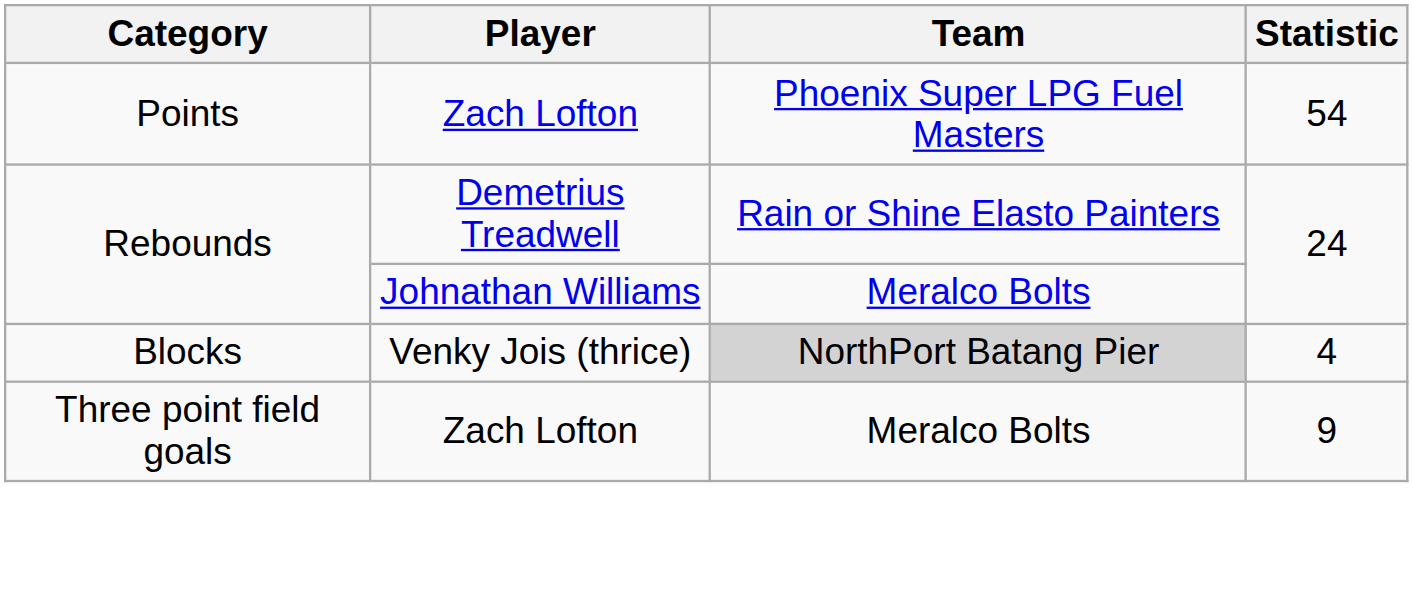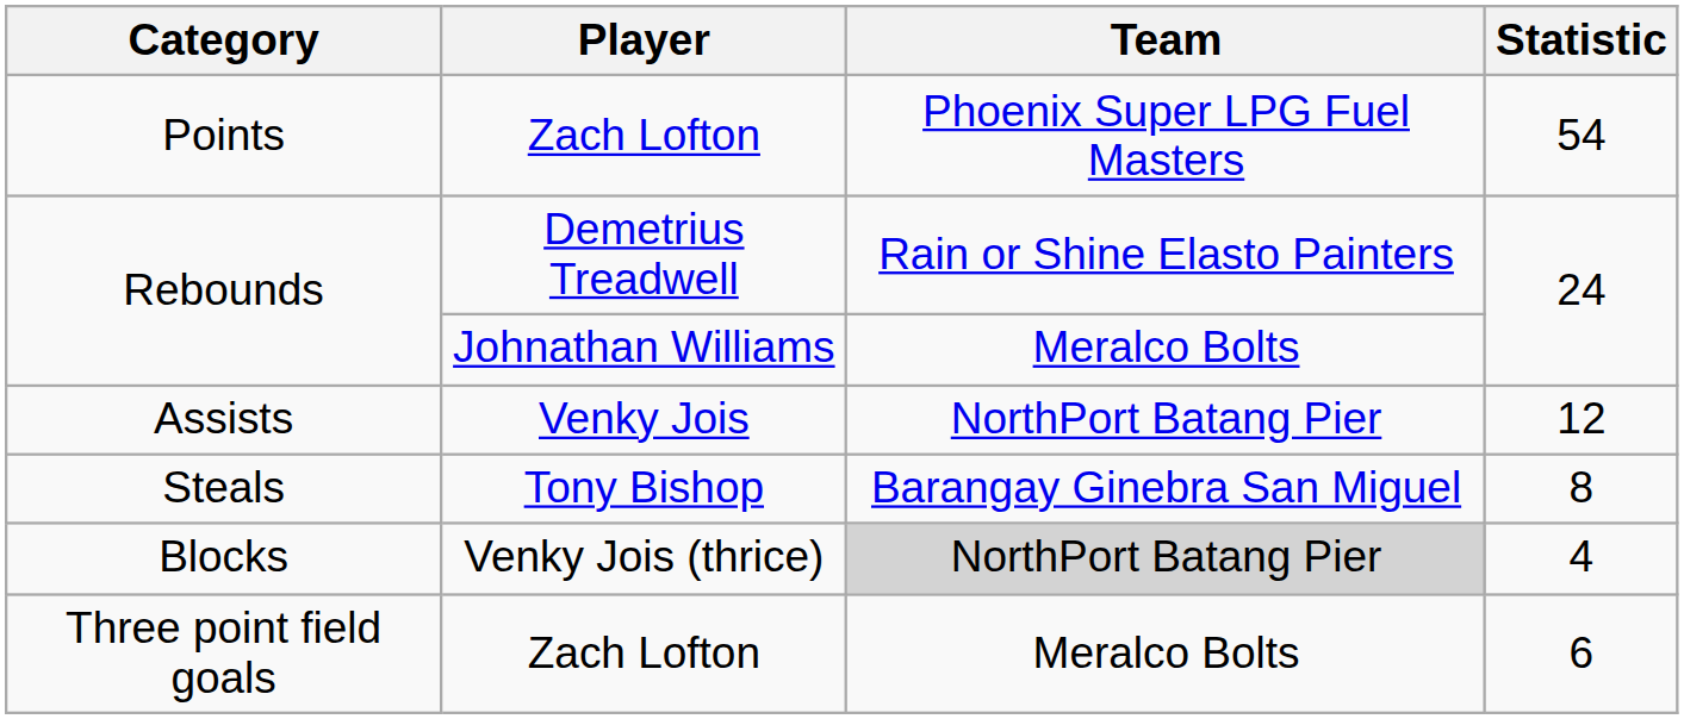 <table class="wikitable" style="text-align:center">
 <tr>
 <th>Category</th>
 <th>Player</th>
 <th>Team</th>
 <th>Statistic</th>
 </tr>
 <tr>
 <td>Points</td>
 <td><a href='#'>Zach Lofton</a></td>
 <td><a href='#'>Phoenix Super LPG Fuel Masters</a></td>
 <td>54</td>
 </tr>
 <tr>
 <td rowspan=2>Rebounds</td>
 <td><a href='#'>Demetrius Treadwell</a></td>
 <td><a href='#'>Rain or Shine Elasto Painters</a></td>
 <td rowspan=2>24</td>
 </tr>
 <tr>
 <td><a href='#'>Johnathan Williams</a></td>
 <td><a href='#'>Meralco Bolts</a></td>
 </tr>
 <tr>
+<td>Assists</td>
+<td><a href='#'>Venky Jois</a></td>
+<td><a href='#'>NorthPort Batang Pier</a></td>
+<td>12</td>
+</tr>
+<tr>
+<td>Steals</td>
+<td><a href='#'>Tony Bishop</a></td>
+<td><a href='#'>Barangay Ginebra San Miguel</a></td>
+<td>8</td>
+</tr>
+<tr>
 <td>Blocks</td>
 <td>Venky Jois (thrice)</td>
 <td style="background: lightgrey;">NorthPort Batang Pier</td>
 <td>4</td>
 </tr>
 <tr>
 <td>Three point field goals</td>
 <td>Zach Lofton</td>
 <td>Meralco Bolts</td>
-<td>9</td>
+<td>6</td>
 </tr>
 </table>
